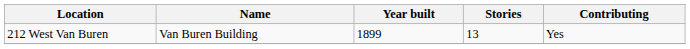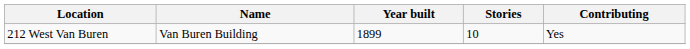 <table class=wikitable width=70%>
 <tr>
 <th width=190px>Location</th>
 <th>Name</th>
 <th>Year built</th>
 <th>Stories</th>
 <th>Contributing</th>
 </tr>
 <tr>
 <td>212 West Van Buren</td>
 <td>Van Buren Building</td>
 <td>1899</td>
-<td>13</td>
+<td>10</td>
 <td>Yes</td>
 </tr>
 <tr>
 </tr>
 </table>
